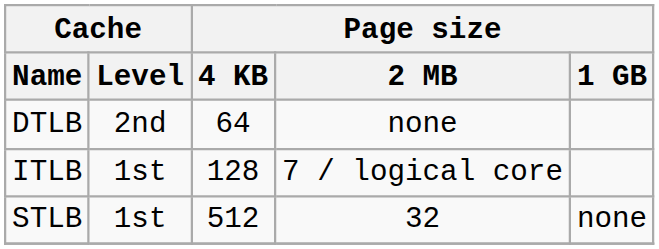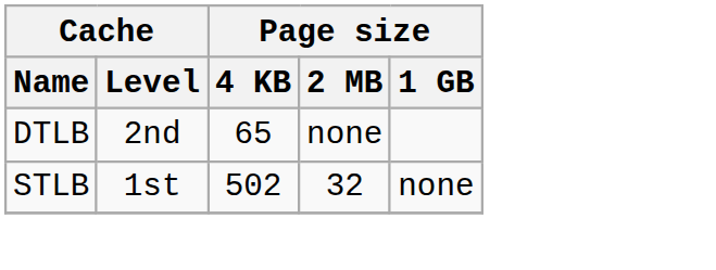 <table class="wikitable" style="text-align: center">
 <tr>
 <th colspan=2>Cache</th>
 <th colspan=3>Page size</th>
 </tr>
 <tr>
 <th>Name</th>
 <th>Level</th>
 <th>4 KB</th>
 <th>2 MB</th>
 <th>1 GB</th>
 </tr>
 <tr>
 <td>DTLB</td>
 <td>2nd</td>
-<td>64</td>
+<td>65</td>
 <td>none</td>
-<td></td>
-</tr>
-<tr>
-<td>ITLB</td>
-<td>1st</td>
-<td>128</td>
-<td>7 / logical core</td>
 <td></td>
 </tr>
 <tr>
 <td>STLB</td>
 <td>1st</td>
-<td>512</td>
+<td>502</td>
 <td>32</td>
 <td>none</td>
 </tr>
 <tr>
 </tr>
 </table>
